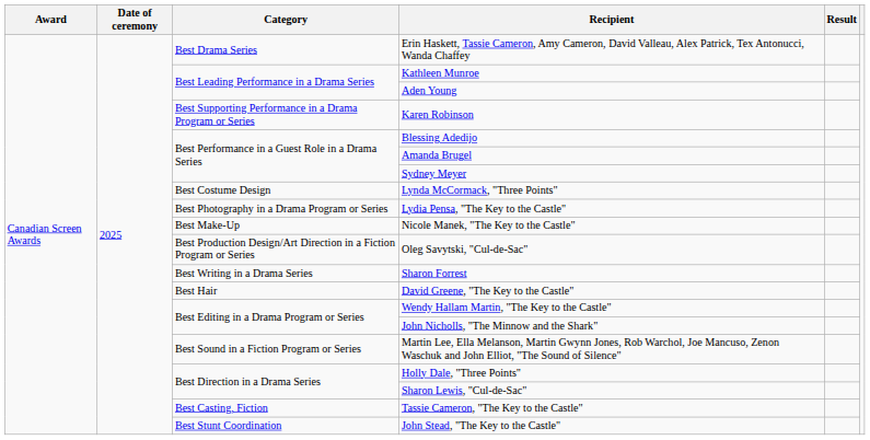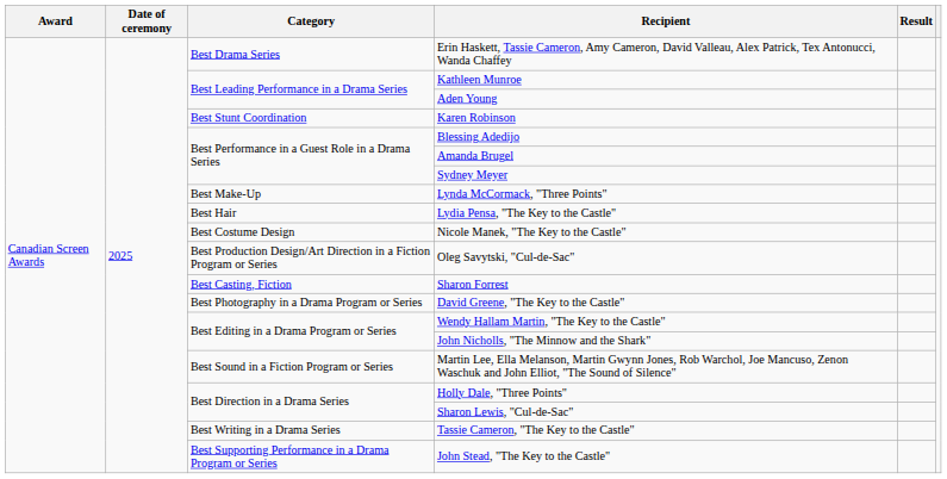 <table class="wikitable sortable plainrowheaders">
 <tr>
 <th scope="col">Award</th>
 <th scope="col">Date of ceremony</th>
 <th scope="col">Category</th>
 <th scope="col">Recipient</th>
 <th scope="col">Result</th>
 <th scope="col" class="unsortable"></th>
 </tr>
 <tr>
 <td rowspan=20><a href='#'>Canadian Screen Awards</a></td>
 <td rowspan=20><a href='#'>2025</a></td>
 <td><a href='#'>Best Drama Series</a></td>
 <td>Erin Haskett, <a href='#'>Tassie Cameron</a>, Amy Cameron, David Valleau, Alex Patrick, Tex Antonucci, Wanda Chaffey</td>
 <td></td>
 <td rowspan=20></td>
 </tr>
 <tr>
 <td rowspan=2><a href='#'>Best Leading Performance in a Drama Series</a></td>
 <td><a href='#'>Kathleen Munroe</a></td>
 <td></td>
 </tr>
 <tr>
 <td><a href='#'>Aden Young</a></td>
 <td></td>
 </tr>
 <tr>
-<td><a href='#'>Best Supporting Performance in a Drama Program or Series</a></td>
+<td><a href='#'>Best Stunt Coordination</a></td>
 <td><a href='#'>Karen Robinson</a></td>
 <td></td>
 </tr>
 <tr>
 <td rowspan=3>Best Performance in a Guest Role in a Drama Series</td>
 <td><a href='#'>Blessing Adedijo</a></td>
 <td></td>
 </tr>
 <tr>
 <td><a href='#'>Amanda Brugel</a></td>
 <td></td>
 </tr>
 <tr>
 <td><a href='#'>Sydney Meyer</a></td>
 <td></td>
 </tr>
 <tr>
-<td>Best Costume Design</td>
+<td>Best Make-Up</td>
 <td><a href='#'>Lynda McCormack</a>, "Three Points"</td>
 <td></td>
 </tr>
 <tr>
-<td>Best Photography in a Drama Program or Series</td>
+<td>Best Hair</td>
 <td><a href='#'>Lydia Pensa</a>, "The Key to the Castle"</td>
 <td></td>
 </tr>
 <tr>
-<td>Best Make-Up</td>
+<td>Best Costume Design</td>
 <td>Nicole Manek, "The Key to the Castle"</td>
 <td></td>
 </tr>
 <tr>
 <td>Best Production Design/Art Direction in a Fiction Program or Series</td>
 <td>Oleg Savytski, "Cul-de-Sac"</td>
 <td></td>
 </tr>
 <tr>
-<td>Best Writing in a Drama Series</td>
+<td><a href='#'>Best Casting, Fiction</a></td>
 <td><a href='#'>Sharon Forrest</a></td>
 <td></td>
 </tr>
 <tr>
-<td>Best Hair</td>
+<td>Best Photography in a Drama Program or Series</td>
 <td><a href='#'>David Greene</a>, "The Key to the Castle"</td>
 <td></td>
 </tr>
 <tr>
 <td rowspan=2>Best Editing in a Drama Program or Series</td>
 <td><a href='#'>Wendy Hallam Martin</a>, "The Key to the Castle"</td>
 <td></td>
 </tr>
 <tr>
 <td><a href='#'>John Nicholls</a>, "The Minnow and the Shark"</td>
 <td></td>
 </tr>
 <tr>
 <td>Best Sound in a Fiction Program or Series</td>
 <td>Martin Lee, Ella Melanson, Martin Gwynn Jones, Rob Warchol, Joe Mancuso, Zenon Waschuk and John Elliot, "The Sound of Silence"</td>
 <td></td>
 </tr>
 <tr>
 <td rowspan=2>Best Direction in a Drama Series</td>
 <td><a href='#'>Holly Dale</a>, "Three Points"</td>
 <td></td>
 </tr>
 <tr>
 <td><a href='#'>Sharon Lewis</a>, "Cul-de-Sac"</td>
 <td></td>
 </tr>
 <tr>
-<td><a href='#'>Best Casting, Fiction</a></td>
+<td>Best Writing in a Drama Series</td>
 <td><a href='#'>Tassie Cameron</a>, "The Key to the Castle"</td>
 <td></td>
 </tr>
 <tr>
-<td><a href='#'>Best Stunt Coordination</a></td>
+<td><a href='#'>Best Supporting Performance in a Drama Program or Series</a></td>
 <td><a href='#'>John Stead</a>, "The Key to the Castle"</td>
 <td></td>
 </tr>
 </table>
